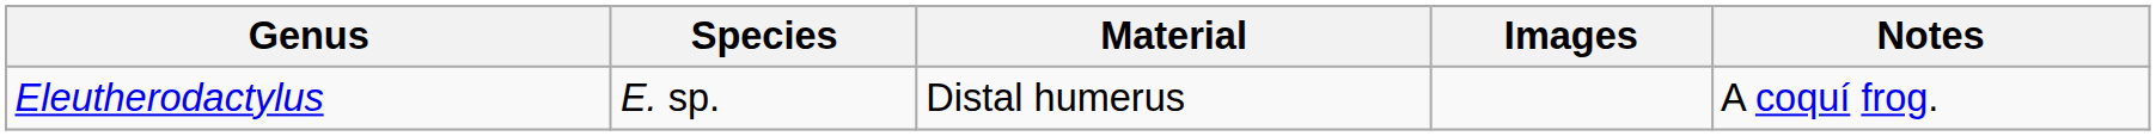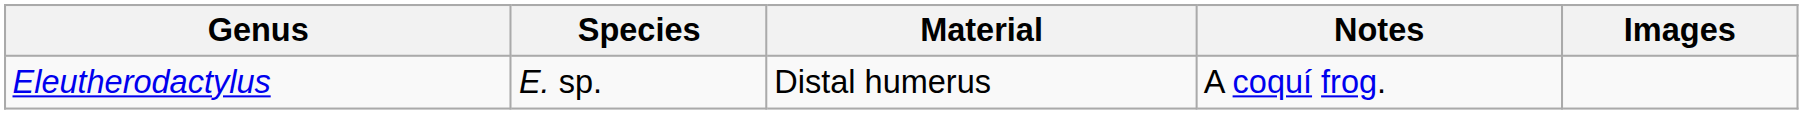 <table class="wikitable" width="100%" align="center">
 <tr>
 <th>Genus</th>
 <th>Species</th>
 <th>Material</th>
+<th>Notes</th>
 <th>Images</th>
-<th>Notes</th>
 </tr>
 <tr>
 <td><em><a href='#'>Eleutherodactylus</a></em></td>
 <td><em>E.</em> sp.</td>
 <td>Distal humerus</td>
+<td>A <a href='#'>coquí</a> <a href='#'>frog</a>.</td>
 <td></td>
-<td>A <a href='#'>coquí</a> <a href='#'>frog</a>.</td>
 </tr>
 </table>
